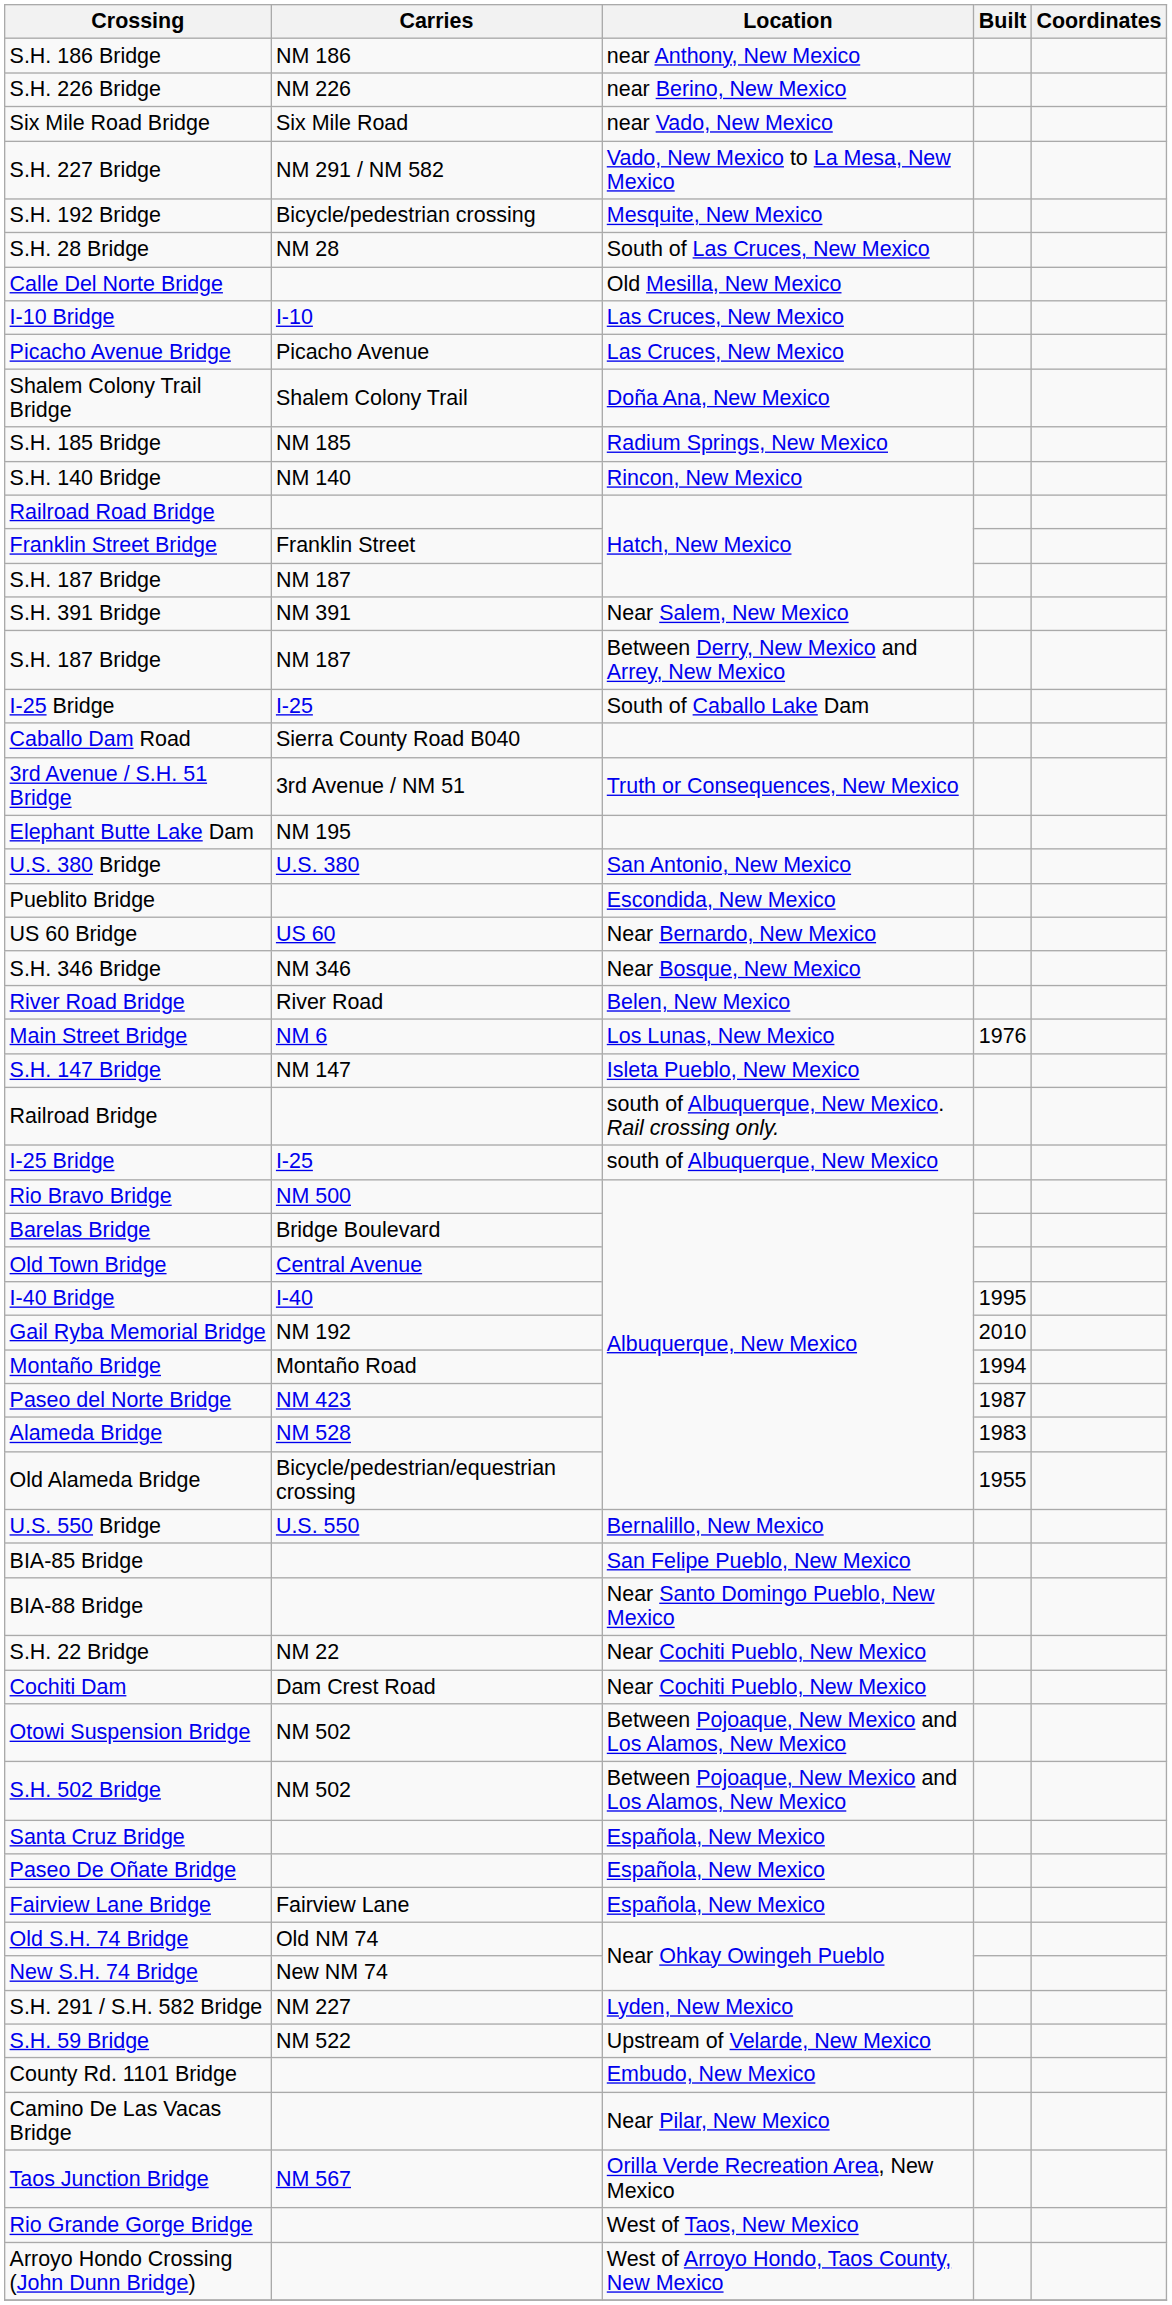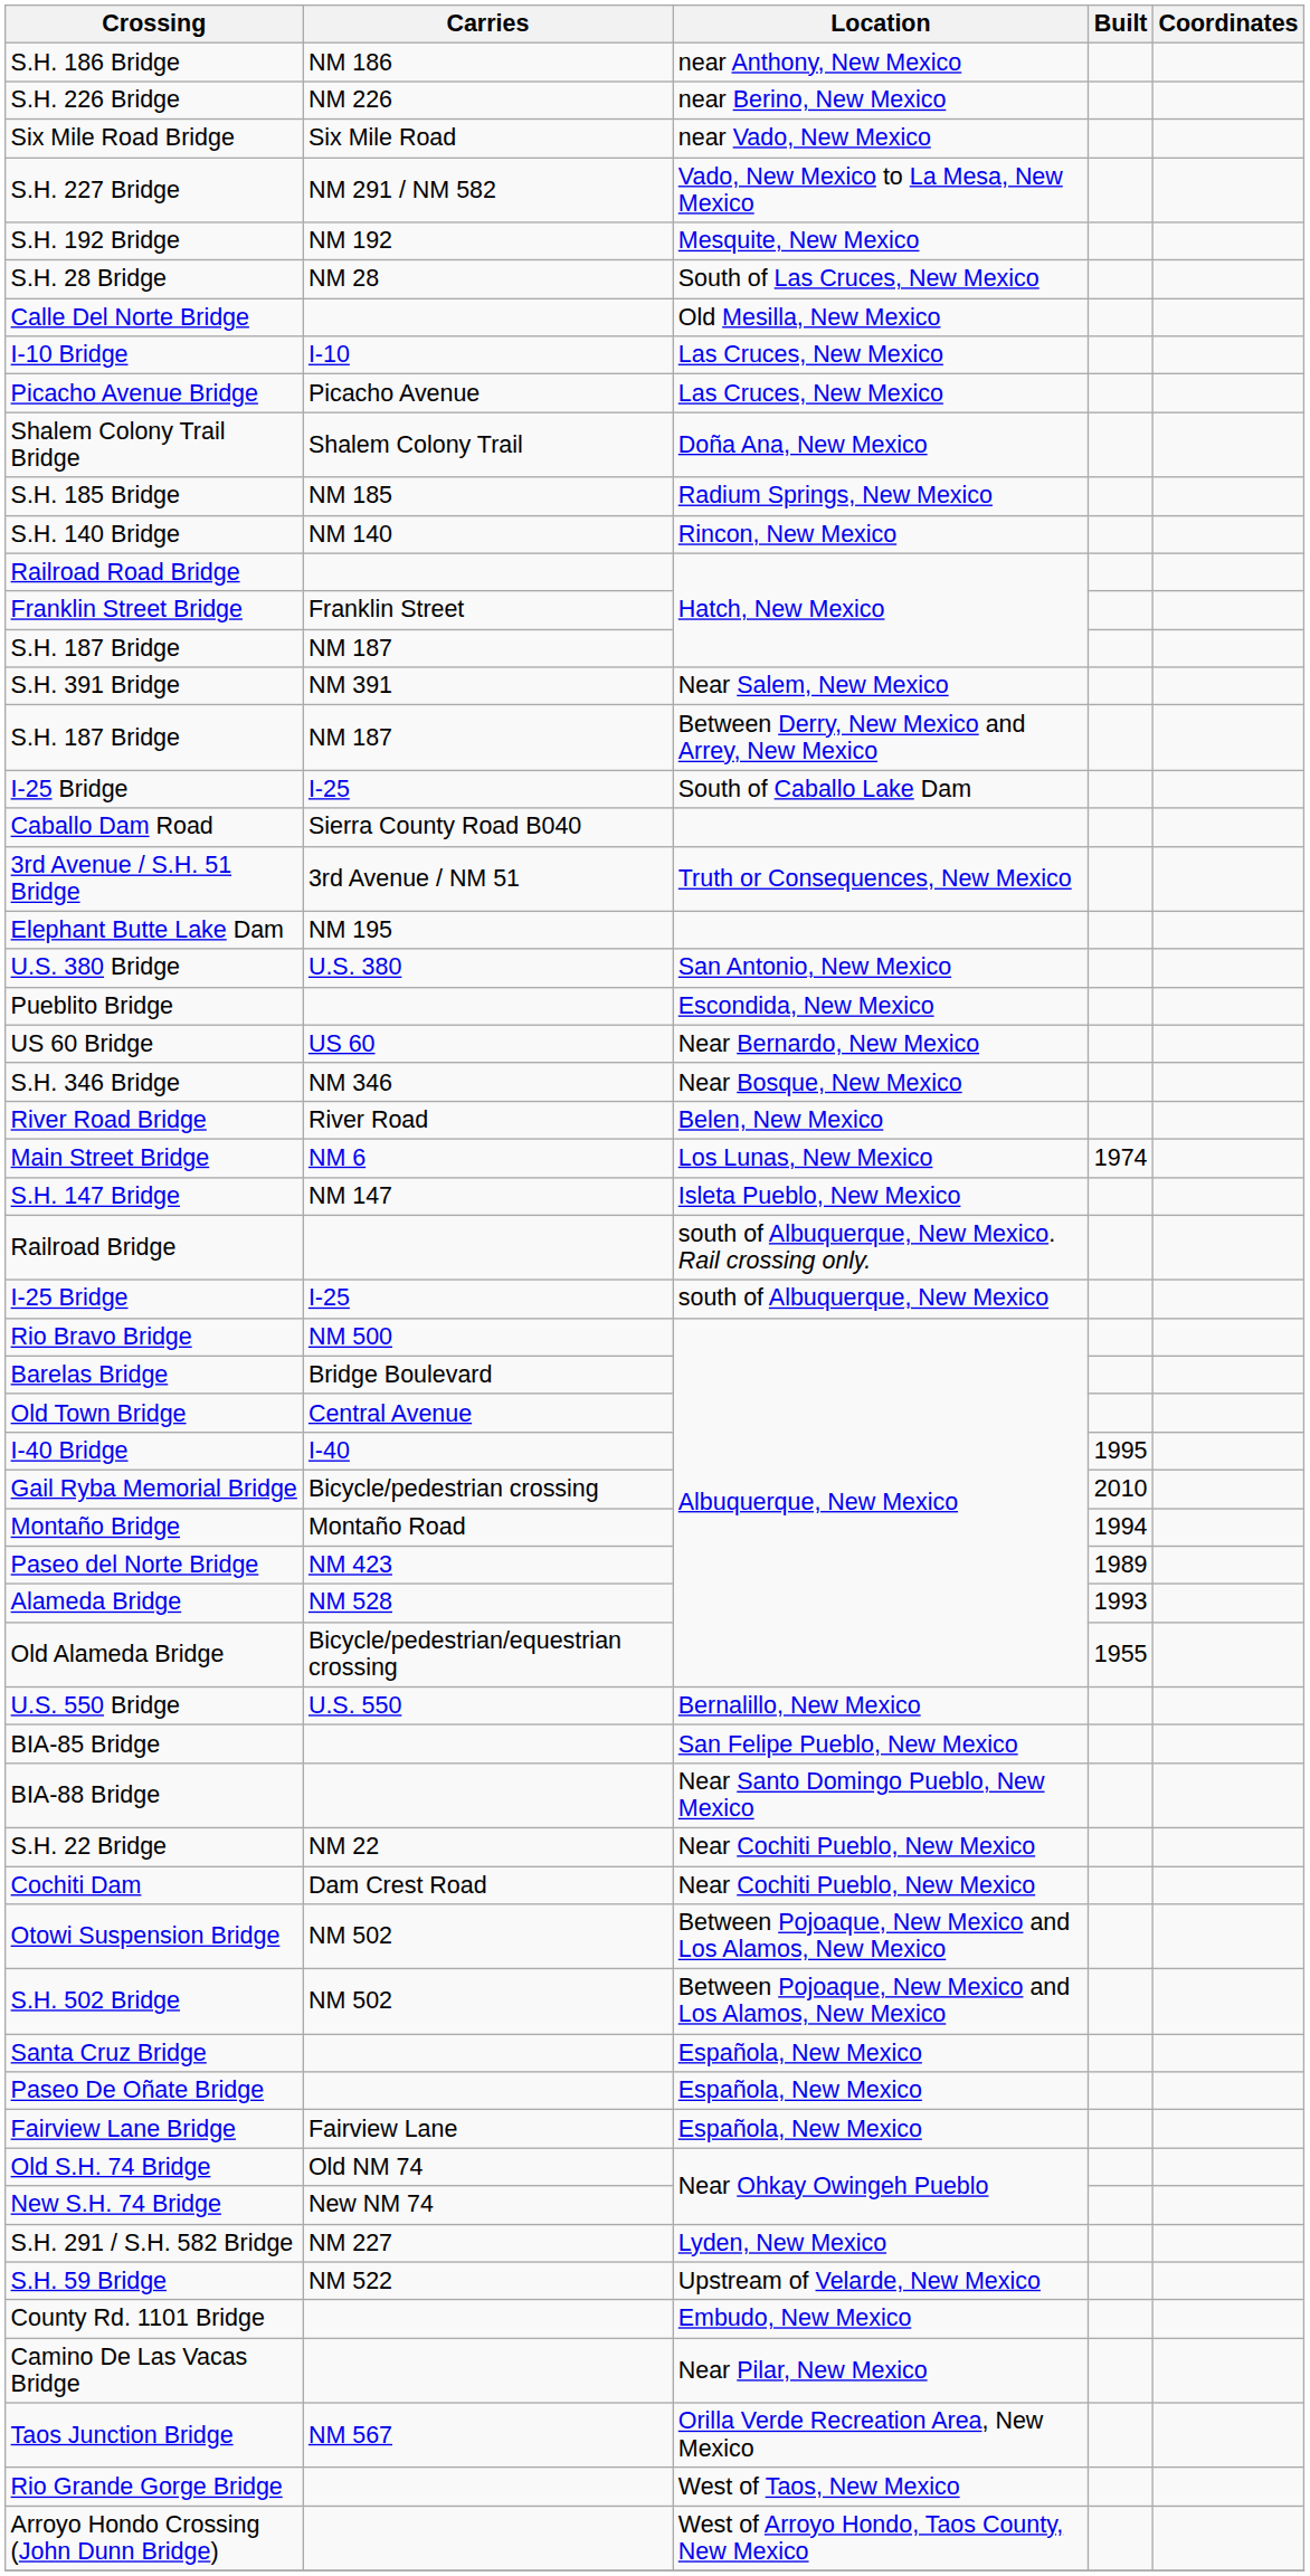 <table class=wikitable>
 <tr>
 <th>Crossing</th>
 <th>Carries</th>
 <th>Location</th>
 <th>Built</th>
 <th>Coordinates</th>
 </tr>
 <tr>
 <td>S.H. 186 Bridge</td>
 <td>NM 186</td>
 <td>near <a href='#'>Anthony, New Mexico</a></td>
 <td></td>
 <td></td>
 </tr>
 <tr>
 <td>S.H. 226 Bridge</td>
 <td>NM 226</td>
 <td>near <a href='#'>Berino, New Mexico</a></td>
 <td></td>
 <td></td>
 </tr>
 <tr>
 <td>Six Mile Road Bridge</td>
 <td>Six Mile Road</td>
 <td>near <a href='#'>Vado, New Mexico</a></td>
 <td></td>
 <td></td>
 </tr>
 <tr>
 <td>S.H. 227 Bridge</td>
 <td>NM 291 / NM 582</td>
 <td><a href='#'>Vado, New Mexico</a> to <a href='#'>La Mesa, New Mexico</a></td>
 <td></td>
 <td></td>
 </tr>
 <tr>
 <td>S.H. 192 Bridge</td>
-<td>Bicycle/pedestrian crossing</td>
+<td>NM 192</td>
 <td><a href='#'>Mesquite, New Mexico</a></td>
 <td></td>
 <td></td>
 </tr>
 <tr>
 <td>S.H. 28 Bridge</td>
 <td>NM 28</td>
 <td>South of <a href='#'>Las Cruces, New Mexico</a></td>
 <td></td>
 <td></td>
 </tr>
 <tr>
 <td><a href='#'>Calle Del Norte Bridge</a></td>
 <td></td>
 <td>Old <a href='#'>Mesilla, New Mexico</a></td>
 <td></td>
 <td></td>
 </tr>
 <tr>
 <td><a href='#'>I-10 Bridge</a></td>
 <td><a href='#'>I-10</a></td>
 <td><a href='#'>Las Cruces, New Mexico</a></td>
 <td></td>
 <td></td>
 </tr>
 <tr>
 <td><a href='#'>Picacho Avenue Bridge</a></td>
 <td>Picacho Avenue</td>
 <td><a href='#'>Las Cruces, New Mexico</a></td>
 <td></td>
 <td></td>
 </tr>
 <tr>
 <td>Shalem Colony Trail Bridge</td>
 <td>Shalem Colony Trail</td>
 <td><a href='#'>Doña Ana, New Mexico</a></td>
 <td></td>
 <td></td>
 </tr>
 <tr>
 <td>S.H. 185 Bridge</td>
 <td>NM 185</td>
 <td><a href='#'>Radium Springs, New Mexico</a></td>
 <td></td>
 <td></td>
 </tr>
 <tr>
 <td>S.H. 140 Bridge</td>
 <td>NM 140</td>
 <td><a href='#'>Rincon, New Mexico</a></td>
 <td></td>
 <td></td>
 </tr>
 <tr>
 <td><a href='#'>Railroad Road Bridge</a></td>
 <td></td>
 <td rowspan=3><a href='#'>Hatch, New Mexico</a></td>
 <td></td>
 <td></td>
 </tr>
 <tr>
 <td><a href='#'>Franklin Street Bridge</a></td>
 <td>Franklin Street</td>
 <td></td>
 <td></td>
 </tr>
 <tr>
 <td>S.H. 187 Bridge</td>
 <td>NM 187</td>
 <td></td>
 <td></td>
 </tr>
 <tr>
 <td>S.H. 391 Bridge</td>
 <td>NM 391</td>
 <td>Near <a href='#'>Salem, New Mexico</a></td>
 <td></td>
 <td></td>
 </tr>
 <tr>
 <td>S.H. 187 Bridge</td>
 <td>NM 187</td>
 <td>Between <a href='#'>Derry, New Mexico</a> and <a href='#'>Arrey, New Mexico</a></td>
 <td></td>
 <td></td>
 </tr>
 <tr>
 <td><a href='#'>I-25</a> Bridge</td>
 <td><a href='#'>I-25</a></td>
 <td>South of <a href='#'>Caballo Lake</a> Dam</td>
 <td></td>
 <td></td>
 </tr>
 <tr>
 <td><a href='#'>Caballo Dam</a> Road</td>
 <td>Sierra County Road B040</td>
 <td></td>
 <td></td>
 <td></td>
 </tr>
 <tr>
 <td><a href='#'>3rd Avenue / S.H. 51 Bridge</a></td>
 <td>3rd Avenue / NM 51</td>
 <td><a href='#'>Truth or Consequences, New Mexico</a></td>
 <td></td>
 <td></td>
 </tr>
 <tr>
 <td><a href='#'>Elephant Butte Lake</a> Dam</td>
 <td>NM 195</td>
 <td></td>
 <td></td>
 <td></td>
 </tr>
 <tr>
 <td><a href='#'>U.S. 380</a> Bridge</td>
 <td><a href='#'>U.S. 380</a></td>
 <td><a href='#'>San Antonio, New Mexico</a></td>
 <td></td>
 <td></td>
 </tr>
 <tr>
 <td>Pueblito Bridge</td>
 <td></td>
 <td><a href='#'>Escondida, New Mexico</a></td>
 <td></td>
 <td></td>
 </tr>
 <tr>
 <td>US 60 Bridge</td>
 <td><a href='#'>US 60</a></td>
 <td>Near <a href='#'>Bernardo, New Mexico</a></td>
 <td></td>
 <td></td>
 </tr>
 <tr>
 <td>S.H. 346 Bridge</td>
 <td>NM 346</td>
 <td>Near <a href='#'>Bosque, New Mexico</a></td>
 <td></td>
 <td></td>
 </tr>
 <tr>
 <td><a href='#'>River Road Bridge</a></td>
 <td>River Road</td>
 <td><a href='#'>Belen, New Mexico</a></td>
 <td></td>
 <td></td>
 </tr>
 <tr>
 <td><a href='#'>Main Street Bridge</a></td>
 <td><a href='#'>NM 6</a></td>
 <td><a href='#'>Los Lunas, New Mexico</a></td>
-<td>1976</td>
+<td>1974</td>
 <td></td>
 </tr>
 <tr>
 <td><a href='#'>S.H. 147 Bridge</a></td>
 <td>NM 147</td>
 <td><a href='#'>Isleta Pueblo, New Mexico</a></td>
 <td></td>
 <td></td>
 </tr>
 <tr>
 <td>Railroad Bridge</td>
 <td></td>
 <td>south of <a href='#'>Albuquerque, New Mexico</a>. <em>Rail crossing only.</em></td>
 <td></td>
 <td></td>
 </tr>
 <tr>
 <td><a href='#'>I-25 Bridge</a></td>
 <td><a href='#'>I-25</a></td>
 <td>south of <a href='#'>Albuquerque, New Mexico</a></td>
 <td></td>
 <td></td>
 </tr>
 <tr>
 <td><a href='#'>Rio Bravo Bridge</a></td>
 <td><a href='#'>NM 500</a></td>
 <td rowspan=9><a href='#'>Albuquerque, New Mexico</a></td>
 <td></td>
 <td></td>
 </tr>
 <tr>
 <td><a href='#'>Barelas Bridge</a></td>
 <td>Bridge Boulevard</td>
 <td></td>
 <td></td>
 </tr>
 <tr>
 <td><a href='#'>Old Town Bridge</a></td>
 <td><a href='#'>Central Avenue</a></td>
 <td></td>
 <td></td>
 </tr>
 <tr>
 <td><a href='#'>I-40 Bridge</a></td>
 <td><a href='#'>I-40</a></td>
 <td>1995</td>
 <td></td>
 </tr>
 <tr>
 <td><a href='#'>Gail Ryba Memorial Bridge</a></td>
-<td>NM 192</td>
+<td>Bicycle/pedestrian crossing</td>
 <td>2010</td>
 <td></td>
 </tr>
 <tr>
 <td><a href='#'>Montaño Bridge</a></td>
 <td>Montaño Road</td>
 <td>1994</td>
 <td></td>
 </tr>
 <tr>
 <td><a href='#'>Paseo del Norte Bridge</a></td>
 <td><a href='#'>NM 423</a></td>
-<td>1987</td>
+<td>1989</td>
 <td></td>
 </tr>
 <tr>
 <td><a href='#'>Alameda Bridge</a></td>
 <td><a href='#'>NM 528</a></td>
-<td>1983</td>
+<td>1993</td>
 <td></td>
 </tr>
 <tr>
 <td>Old Alameda Bridge</td>
 <td>Bicycle/pedestrian/equestrian crossing</td>
 <td>1955</td>
 <td></td>
 </tr>
 <tr>
 <td><a href='#'>U.S. 550</a> Bridge</td>
 <td><a href='#'>U.S. 550</a></td>
 <td><a href='#'>Bernalillo, New Mexico</a></td>
 <td></td>
 <td></td>
 </tr>
 <tr>
 <td>BIA-85 Bridge</td>
 <td></td>
 <td><a href='#'>San Felipe Pueblo, New Mexico</a></td>
 <td></td>
 <td></td>
 </tr>
 <tr>
 <td>BIA-88 Bridge</td>
 <td></td>
 <td>Near <a href='#'>Santo Domingo Pueblo, New Mexico</a></td>
 <td></td>
 <td></td>
 </tr>
 <tr>
 <td>S.H. 22 Bridge</td>
 <td>NM 22</td>
 <td>Near <a href='#'>Cochiti Pueblo, New Mexico</a></td>
 <td></td>
 <td></td>
 </tr>
 <tr>
 <td><a href='#'>Cochiti Dam</a></td>
 <td>Dam Crest Road</td>
 <td>Near <a href='#'>Cochiti Pueblo, New Mexico</a></td>
 <td></td>
 <td></td>
 </tr>
 <tr>
 <td><a href='#'>Otowi Suspension Bridge</a></td>
 <td>NM 502</td>
 <td>Between <a href='#'>Pojoaque, New Mexico</a> and <a href='#'>Los Alamos, New Mexico</a></td>
 <td></td>
 <td></td>
 </tr>
 <tr>
 <td><a href='#'>S.H. 502 Bridge</a></td>
 <td>NM 502</td>
 <td>Between <a href='#'>Pojoaque, New Mexico</a> and <a href='#'>Los Alamos, New Mexico</a></td>
 <td></td>
 <td></td>
 </tr>
 <tr>
 <td><a href='#'>Santa Cruz Bridge</a></td>
 <td></td>
 <td><a href='#'>Española, New Mexico</a></td>
 <td></td>
 <td></td>
 </tr>
 <tr>
 <td><a href='#'>Paseo De Oñate Bridge</a></td>
 <td></td>
 <td><a href='#'>Española, New Mexico</a></td>
 <td></td>
 <td></td>
 </tr>
 <tr>
 <td><a href='#'>Fairview Lane Bridge</a></td>
 <td>Fairview Lane</td>
 <td><a href='#'>Española, New Mexico</a></td>
 <td></td>
 <td></td>
 </tr>
 <tr>
 <td><a href='#'>Old S.H. 74 Bridge</a></td>
 <td>Old NM 74</td>
 <td rowspan=2>Near <a href='#'>Ohkay Owingeh Pueblo</a></td>
 <td></td>
 <td></td>
 </tr>
 <tr>
 <td><a href='#'>New S.H. 74 Bridge</a></td>
 <td>New NM 74</td>
 <td></td>
 <td></td>
 </tr>
 <tr>
 <td>S.H. 291 / S.H. 582 Bridge</td>
 <td>NM 227</td>
 <td><a href='#'>Lyden, New Mexico</a></td>
 <td></td>
 <td></td>
 </tr>
 <tr>
 <td><a href='#'>S.H. 59 Bridge</a></td>
 <td>NM 522</td>
 <td>Upstream of <a href='#'>Velarde, New Mexico</a></td>
 <td></td>
 <td></td>
 </tr>
 <tr>
 <td>County Rd. 1101 Bridge</td>
 <td></td>
 <td><a href='#'>Embudo, New Mexico</a></td>
 <td></td>
 <td></td>
 </tr>
 <tr>
 <td>Camino De Las Vacas Bridge</td>
 <td></td>
 <td>Near <a href='#'>Pilar, New Mexico</a></td>
 <td></td>
 <td></td>
 </tr>
 <tr>
 <td><a href='#'>Taos Junction Bridge</a></td>
 <td><a href='#'>NM 567</a></td>
 <td><a href='#'>Orilla Verde Recreation Area</a>, New Mexico</td>
 <td></td>
 <td></td>
 </tr>
 <tr>
 <td><a href='#'>Rio Grande Gorge Bridge</a></td>
 <td></td>
 <td>West of <a href='#'>Taos, New Mexico</a></td>
 <td></td>
 <td></td>
 </tr>
 <tr>
 <td>Arroyo Hondo Crossing (<a href='#'>John Dunn Bridge</a>)</td>
 <td></td>
 <td>West of <a href='#'>Arroyo Hondo, Taos County, New Mexico</a></td>
 <td></td>
 <td></td>
 </tr>
 <tr>
 </tr>
 </table>
